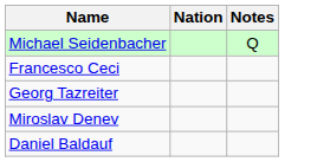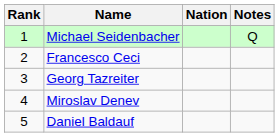 <table class="wikitable sortable" style="text-align:center">
 <tr>
+<th>Rank</th>
 <th>Name</th>
 <th>Nation</th>
 <th>Notes</th>
 </tr>
 <tr bgcolor=ccffcc>
+<td>1</td>
 <td align=left><a href='#'>Michael Seidenbacher</a></td>
 <td align=left></td>
 <td>Q</td>
 </tr>
 <tr>
+<td>2</td>
 <td align=left><a href='#'>Francesco Ceci</a></td>
 <td align=left></td>
 <td></td>
 </tr>
 <tr>
+<td>3</td>
 <td align=left><a href='#'>Georg Tazreiter</a></td>
 <td align=left></td>
 <td></td>
 </tr>
 <tr>
+<td>4</td>
 <td align=left><a href='#'>Miroslav Denev</a></td>
 <td align=left></td>
 <td></td>
 </tr>
 <tr>
+<td>5</td>
 <td align=left><a href='#'>Daniel Baldauf</a></td>
 <td align=left></td>
 <td></td>
 </tr>
 </table>
